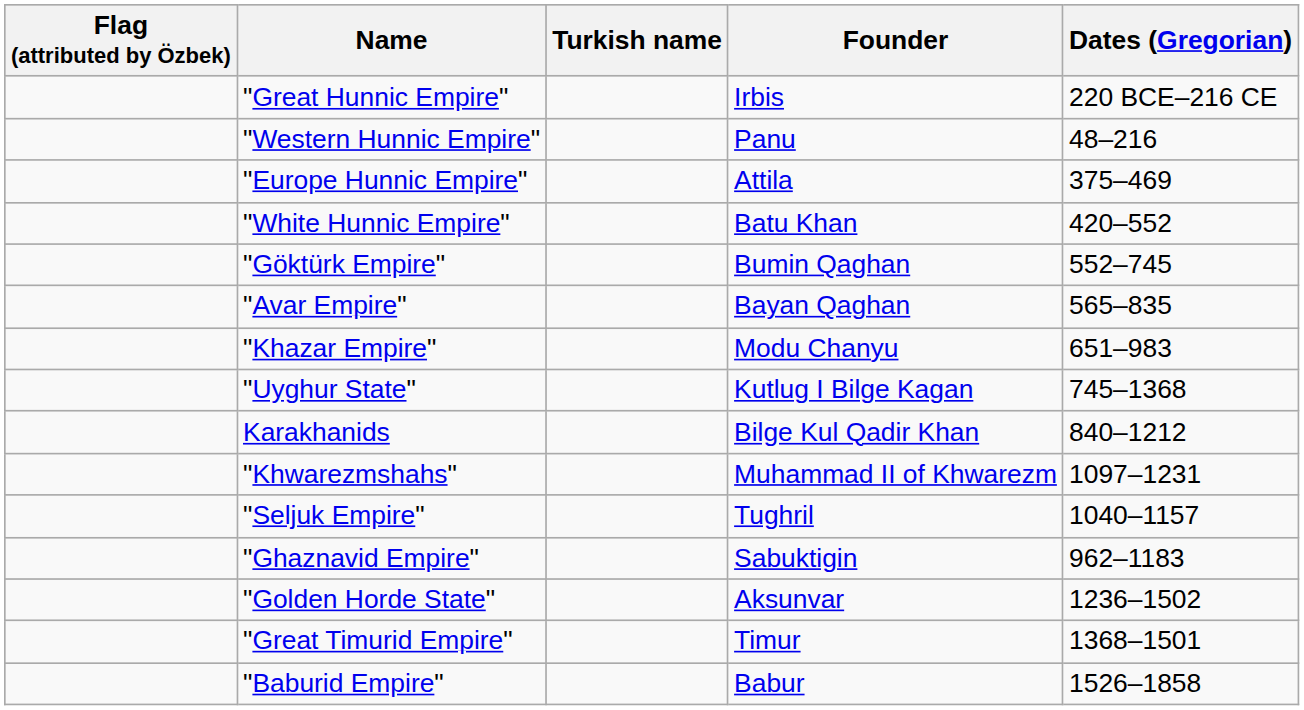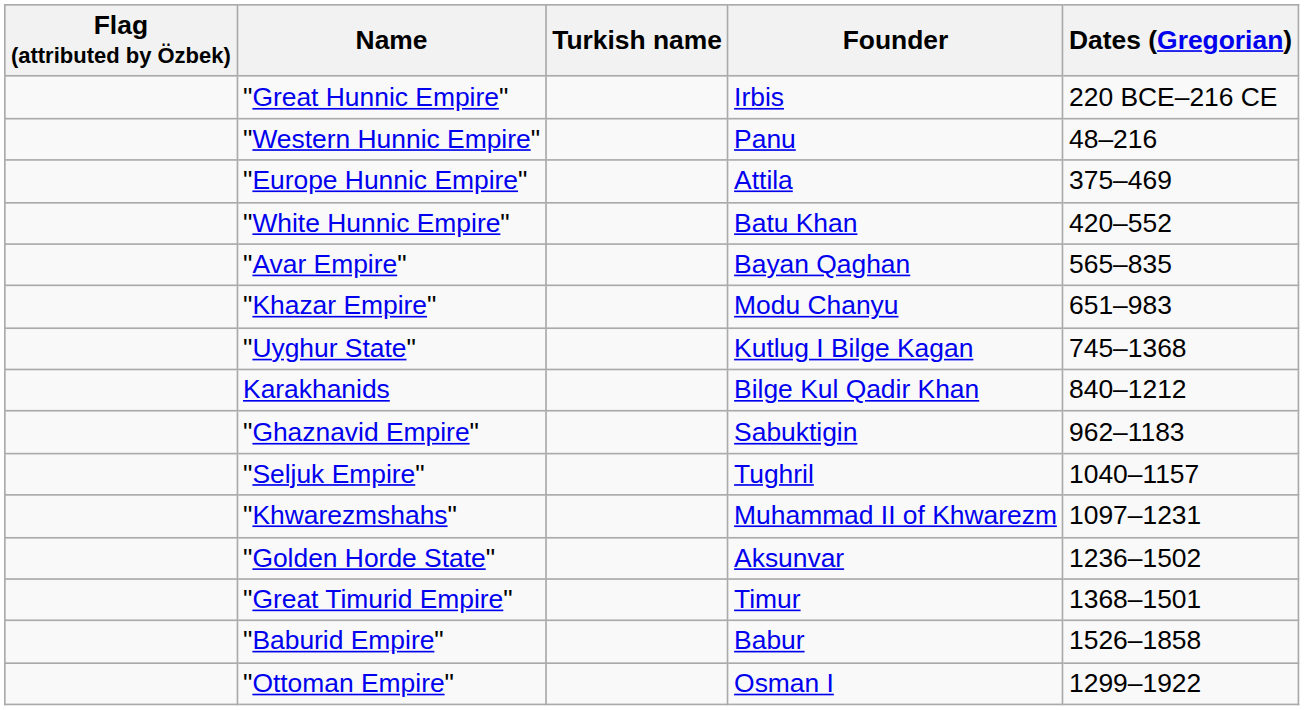 <table class="wikitable sortable mw-collapsible">
 <tr>
 <th>Flag<br><small>(attributed by Özbek)</small></th>
 <th>Name</th>
 <th>Turkish name</th>
 <th>Founder</th>
 <th>Dates (<a href='#'>Gregorian</a>)</th>
 </tr>
 <tr>
 <td><br></td>
 <td>"<a href='#'>Great Hunnic Empire</a>"</td>
 <td></td>
 <td><a href='#'>Irbis</a></td>
 <td>220 BCE–216 CE</td>
 </tr>
 <tr>
 <td></td>
 <td>"<a href='#'>Western Hunnic Empire</a>"</td>
 <td></td>
 <td><a href='#'>Panu</a></td>
 <td>48–216</td>
 </tr>
 <tr>
 <td><br></td>
 <td>"<a href='#'>Europe Hunnic Empire</a>"</td>
 <td></td>
 <td><a href='#'>Attila</a></td>
 <td>375–469</td>
 </tr>
 <tr>
 <td></td>
 <td>"<a href='#'>White Hunnic Empire</a>"</td>
 <td></td>
 <td><a href='#'>Batu Khan</a></td>
 <td>420–552</td>
 </tr>
 <tr>
-<td></td>
-<td>"<a href='#'>Göktürk Empire</a>"</td>
-<td></td>
-<td><a href='#'>Bumin Qaghan</a></td>
-<td>552–745</td>
-</tr>
-<tr>
 <td><br></td>
 <td>"<a href='#'>Avar Empire</a>"</td>
 <td></td>
 <td><a href='#'>Bayan Qaghan</a></td>
 <td>565–835</td>
 </tr>
 <tr>
 <td></td>
 <td>"<a href='#'>Khazar Empire</a>"</td>
 <td></td>
 <td><a href='#'>Modu Chanyu</a></td>
 <td>651–983</td>
 </tr>
 <tr>
 <td><br></td>
 <td>"<a href='#'>Uyghur State</a>"</td>
 <td></td>
 <td><a href='#'>Kutlug I Bilge Kagan</a></td>
 <td>745–1368</td>
 </tr>
 <tr>
 <td></td>
 <td><a href='#'>Karakhanids</a></td>
 <td></td>
 <td><a href='#'>Bilge Kul Qadir Khan</a></td>
 <td>840–1212</td>
 </tr>
 <tr>
 <td></td>
-<td>"<a href='#'>Khwarezmshahs</a>"</td>
+<td>"<a href='#'>Ghaznavid Empire</a>"</td>
 <td></td>
-<td><a href='#'>Muhammad II of Khwarezm</a></td>
-<td>1097–1231</td>
+<td><a href='#'>Sabuktigin</a></td>
+<td>962–1183</td>
 </tr>
 <tr>
 <td></td>
 <td>"<a href='#'>Seljuk Empire</a>"</td>
 <td></td>
 <td><a href='#'>Tughril</a></td>
 <td>1040–1157</td>
 </tr>
 <tr>
 <td></td>
-<td>"<a href='#'>Ghaznavid Empire</a>"</td>
+<td>"<a href='#'>Khwarezmshahs</a>"</td>
 <td></td>
-<td><a href='#'>Sabuktigin</a></td>
-<td>962–1183</td>
+<td><a href='#'>Muhammad II of Khwarezm</a></td>
+<td>1097–1231</td>
 </tr>
 <tr>
 <td></td>
 <td>"<a href='#'>Golden Horde State</a>"</td>
 <td></td>
 <td><a href='#'>Aksunvar</a></td>
 <td>1236–1502</td>
 </tr>
 <tr>
 <td></td>
 <td>"<a href='#'>Great Timurid Empire</a>"</td>
 <td></td>
 <td><a href='#'>Timur</a></td>
 <td>1368–1501</td>
 </tr>
 <tr>
 <td></td>
 <td>"<a href='#'>Baburid Empire</a>"</td>
 <td></td>
 <td><a href='#'>Babur</a></td>
 <td>1526–1858</td>
 </tr>
+<tr>
+<td></td>
+<td>"<a href='#'>Ottoman Empire</a>"</td>
+<td></td>
+<td><a href='#'>Osman I</a></td>
+<td>1299–1922</td>
+</tr>
 </table>
